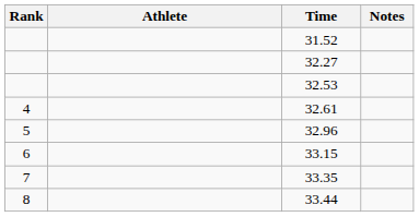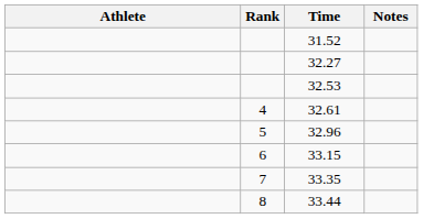 <table class="wikitable" style="text-align:center">
 <tr>
+<th width=250>Athlete</th>
 <th width=40>Rank</th>
-<th width=250>Athlete</th>
 <th width=80>Time</th>
 <th width=50>Notes</th>
 </tr>
 <tr>
+<td align=left></td>
 <td></td>
-<td align=left></td>
 <td>31.52</td>
 <td></td>
 </tr>
 <tr>
+<td align=left></td>
 <td></td>
-<td align=left></td>
 <td>32.27</td>
 <td></td>
 </tr>
 <tr>
+<td align=left></td>
 <td></td>
-<td align=left></td>
 <td>32.53</td>
 <td></td>
 </tr>
 <tr>
+<td align=left></td>
 <td>4</td>
-<td align=left></td>
 <td>32.61</td>
 <td></td>
 </tr>
 <tr>
+<td align=left></td>
 <td>5</td>
-<td align=left></td>
 <td>32.96</td>
 <td></td>
 </tr>
 <tr>
+<td align=left></td>
 <td>6</td>
-<td align=left></td>
 <td>33.15</td>
 <td></td>
 </tr>
 <tr>
+<td align=left></td>
 <td>7</td>
-<td align=left></td>
 <td>33.35</td>
 <td></td>
 </tr>
 <tr>
+<td align=left></td>
 <td>8</td>
-<td align=left></td>
 <td>33.44</td>
 <td></td>
 </tr>
 </table>
